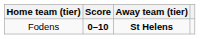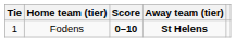 <table class="wikitable" style="text-align:center; font-size:85%">
 <tr>
+<th>Tie</th>
 <th>Home team (tier)</th>
 <th>Score</th>
 <th>Away team (tier)</th>
 <th></th>
 </tr>
 <tr>
+<td align="center">1</td>
 <td>Fodens</td>
 <td align="center"><strong>0–10</strong></td>
 <td><strong>St Helens</strong></td>
 <td></td>
 </tr>
 </table>
